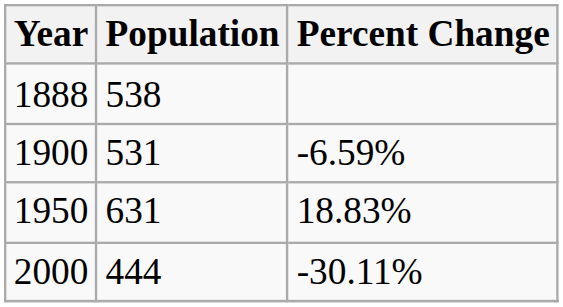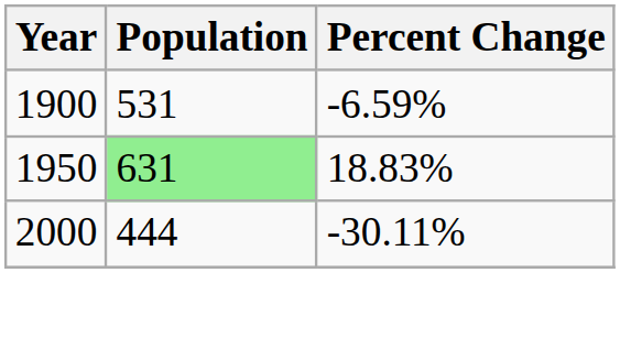 <table class="wikitable">
 <tr>
 <th>Year</th>
 <th>Population</th>
 <th>Percent Change</th>
-</tr>
-<tr>
-<td>1888</td>
-<td>538</td>
-<td></td>
 </tr>
 <tr>
 <td>1900</td>
 <td>531</td>
 <td>-6.59%</td>
 </tr>
 <tr>
 <td>1950</td>
-<td>631</td>
+<td style="background: lightgreen;">631</td>
 <td>18.83%</td>
 </tr>
 <tr>
 <td>2000</td>
 <td>444</td>
 <td>-30.11%</td>
 </tr>
 <tr>
 </tr>
 </table>
